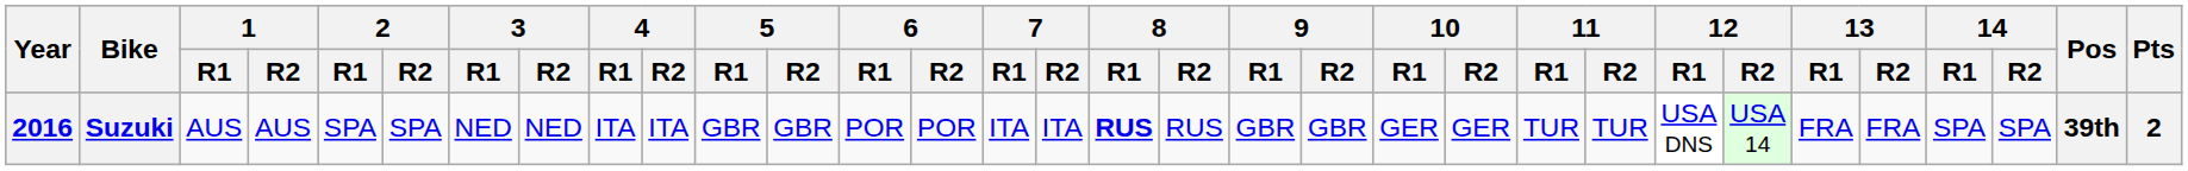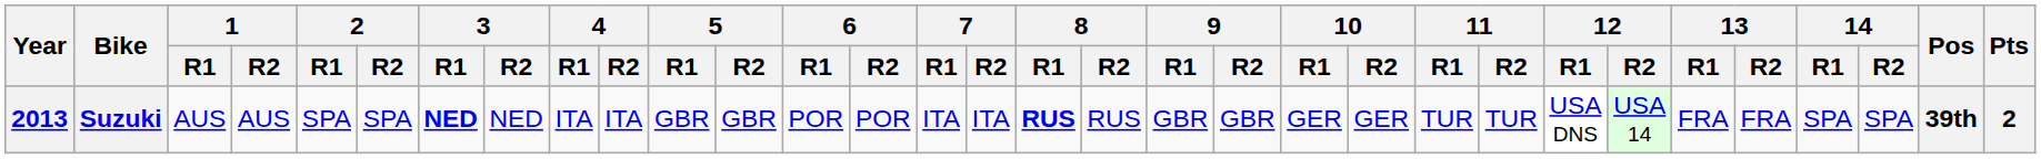 <table class="wikitable" style="text-align:center; font-size:90%">
 <tr>
 <th valign="middle" rowspan=2>Year</th>
 <th valign="middle" rowspan=2>Bike</th>
 <th colspan=2>1</th>
 <th colspan=2>2</th>
 <th colspan=2>3</th>
 <th colspan=2>4</th>
 <th colspan=2>5</th>
 <th colspan=2>6</th>
 <th colspan=2>7</th>
 <th colspan=2>8</th>
 <th colspan=2>9</th>
 <th colspan=2>10</th>
 <th colspan=2>11</th>
 <th colspan=2>12</th>
 <th colspan=2>13</th>
 <th colspan=2>14</th>
 <th rowspan=2>Pos</th>
 <th rowspan=2>Pts</th>
 </tr>
 <tr>
 <th>R1</th>
 <th>R2</th>
 <th>R1</th>
 <th>R2</th>
 <th>R1</th>
 <th>R2</th>
 <th>R1</th>
 <th>R2</th>
 <th>R1</th>
 <th>R2</th>
 <th>R1</th>
 <th>R2</th>
 <th>R1</th>
 <th>R2</th>
 <th>R1</th>
 <th>R2</th>
 <th>R1</th>
 <th>R2</th>
 <th>R1</th>
 <th>R2</th>
 <th>R1</th>
 <th>R2</th>
 <th>R1</th>
 <th>R2</th>
 <th>R1</th>
 <th>R2</th>
 <th>R1</th>
 <th>R2</th>
 </tr>
 <tr>
-<th><a href='#'>2016</a></th>
+<th><a href='#'>2013</a></th>
 <th><a href='#'>Suzuki</a></th>
 <td><a href='#'>AUS</a></td>
 <td><a href='#'>AUS</a></td>
 <td><a href='#'>SPA</a></td>
 <td><a href='#'>SPA</a></td>
-<td><a href='#'>NED</a></td>
+<td><strong><a href='#'>NED</a></strong></td>
 <td><a href='#'>NED</a></td>
 <td><a href='#'>ITA</a></td>
 <td><a href='#'>ITA</a></td>
 <td><a href='#'>GBR</a></td>
 <td><a href='#'>GBR</a></td>
 <td><a href='#'>POR</a></td>
 <td><a href='#'>POR</a></td>
 <td><a href='#'>ITA</a></td>
 <td><a href='#'>ITA</a></td>
 <td><strong><a href='#'>RUS</a></strong></td>
 <td><a href='#'>RUS</a></td>
 <td><a href='#'>GBR</a></td>
 <td><a href='#'>GBR</a></td>
 <td><a href='#'>GER</a></td>
 <td><a href='#'>GER</a></td>
 <td><a href='#'>TUR</a></td>
 <td><a href='#'>TUR</a></td>
 <td style="background:#ffffff;"><a href='#'>USA</a><br><small>DNS</small></td>
 <td style="background:#dfffdf;"><a href='#'>USA</a><br><small>14</small></td>
 <td><a href='#'>FRA</a></td>
 <td><a href='#'>FRA</a></td>
 <td><a href='#'>SPA</a></td>
 <td><a href='#'>SPA</a></td>
 <th>39th</th>
 <th>2</th>
 </tr>
 </table>
